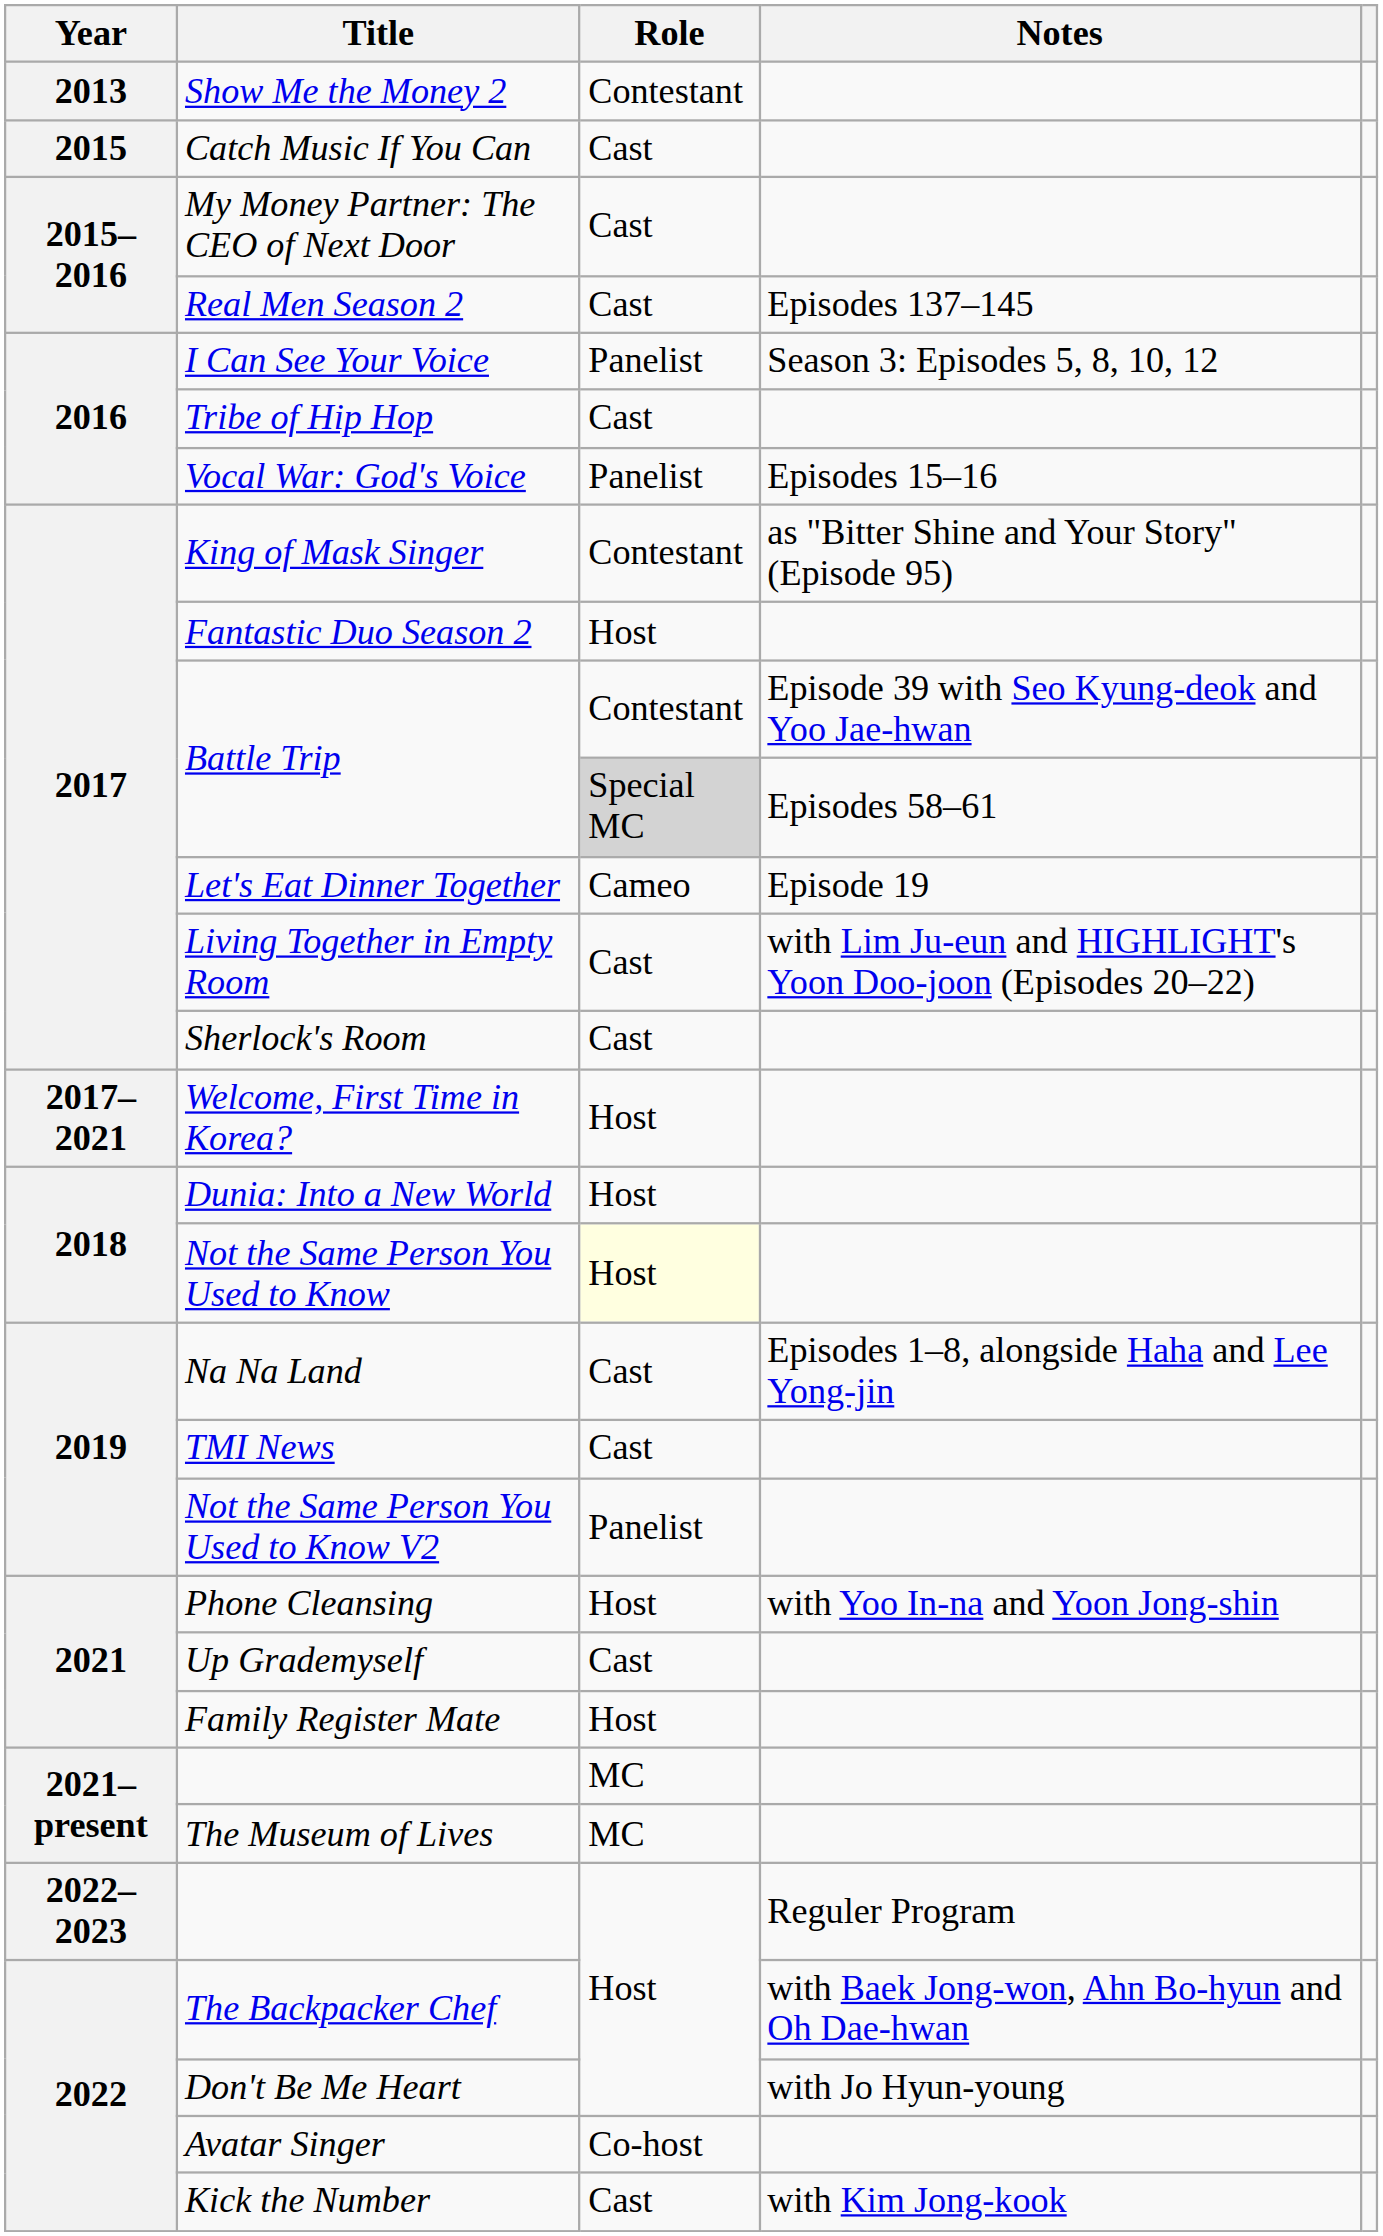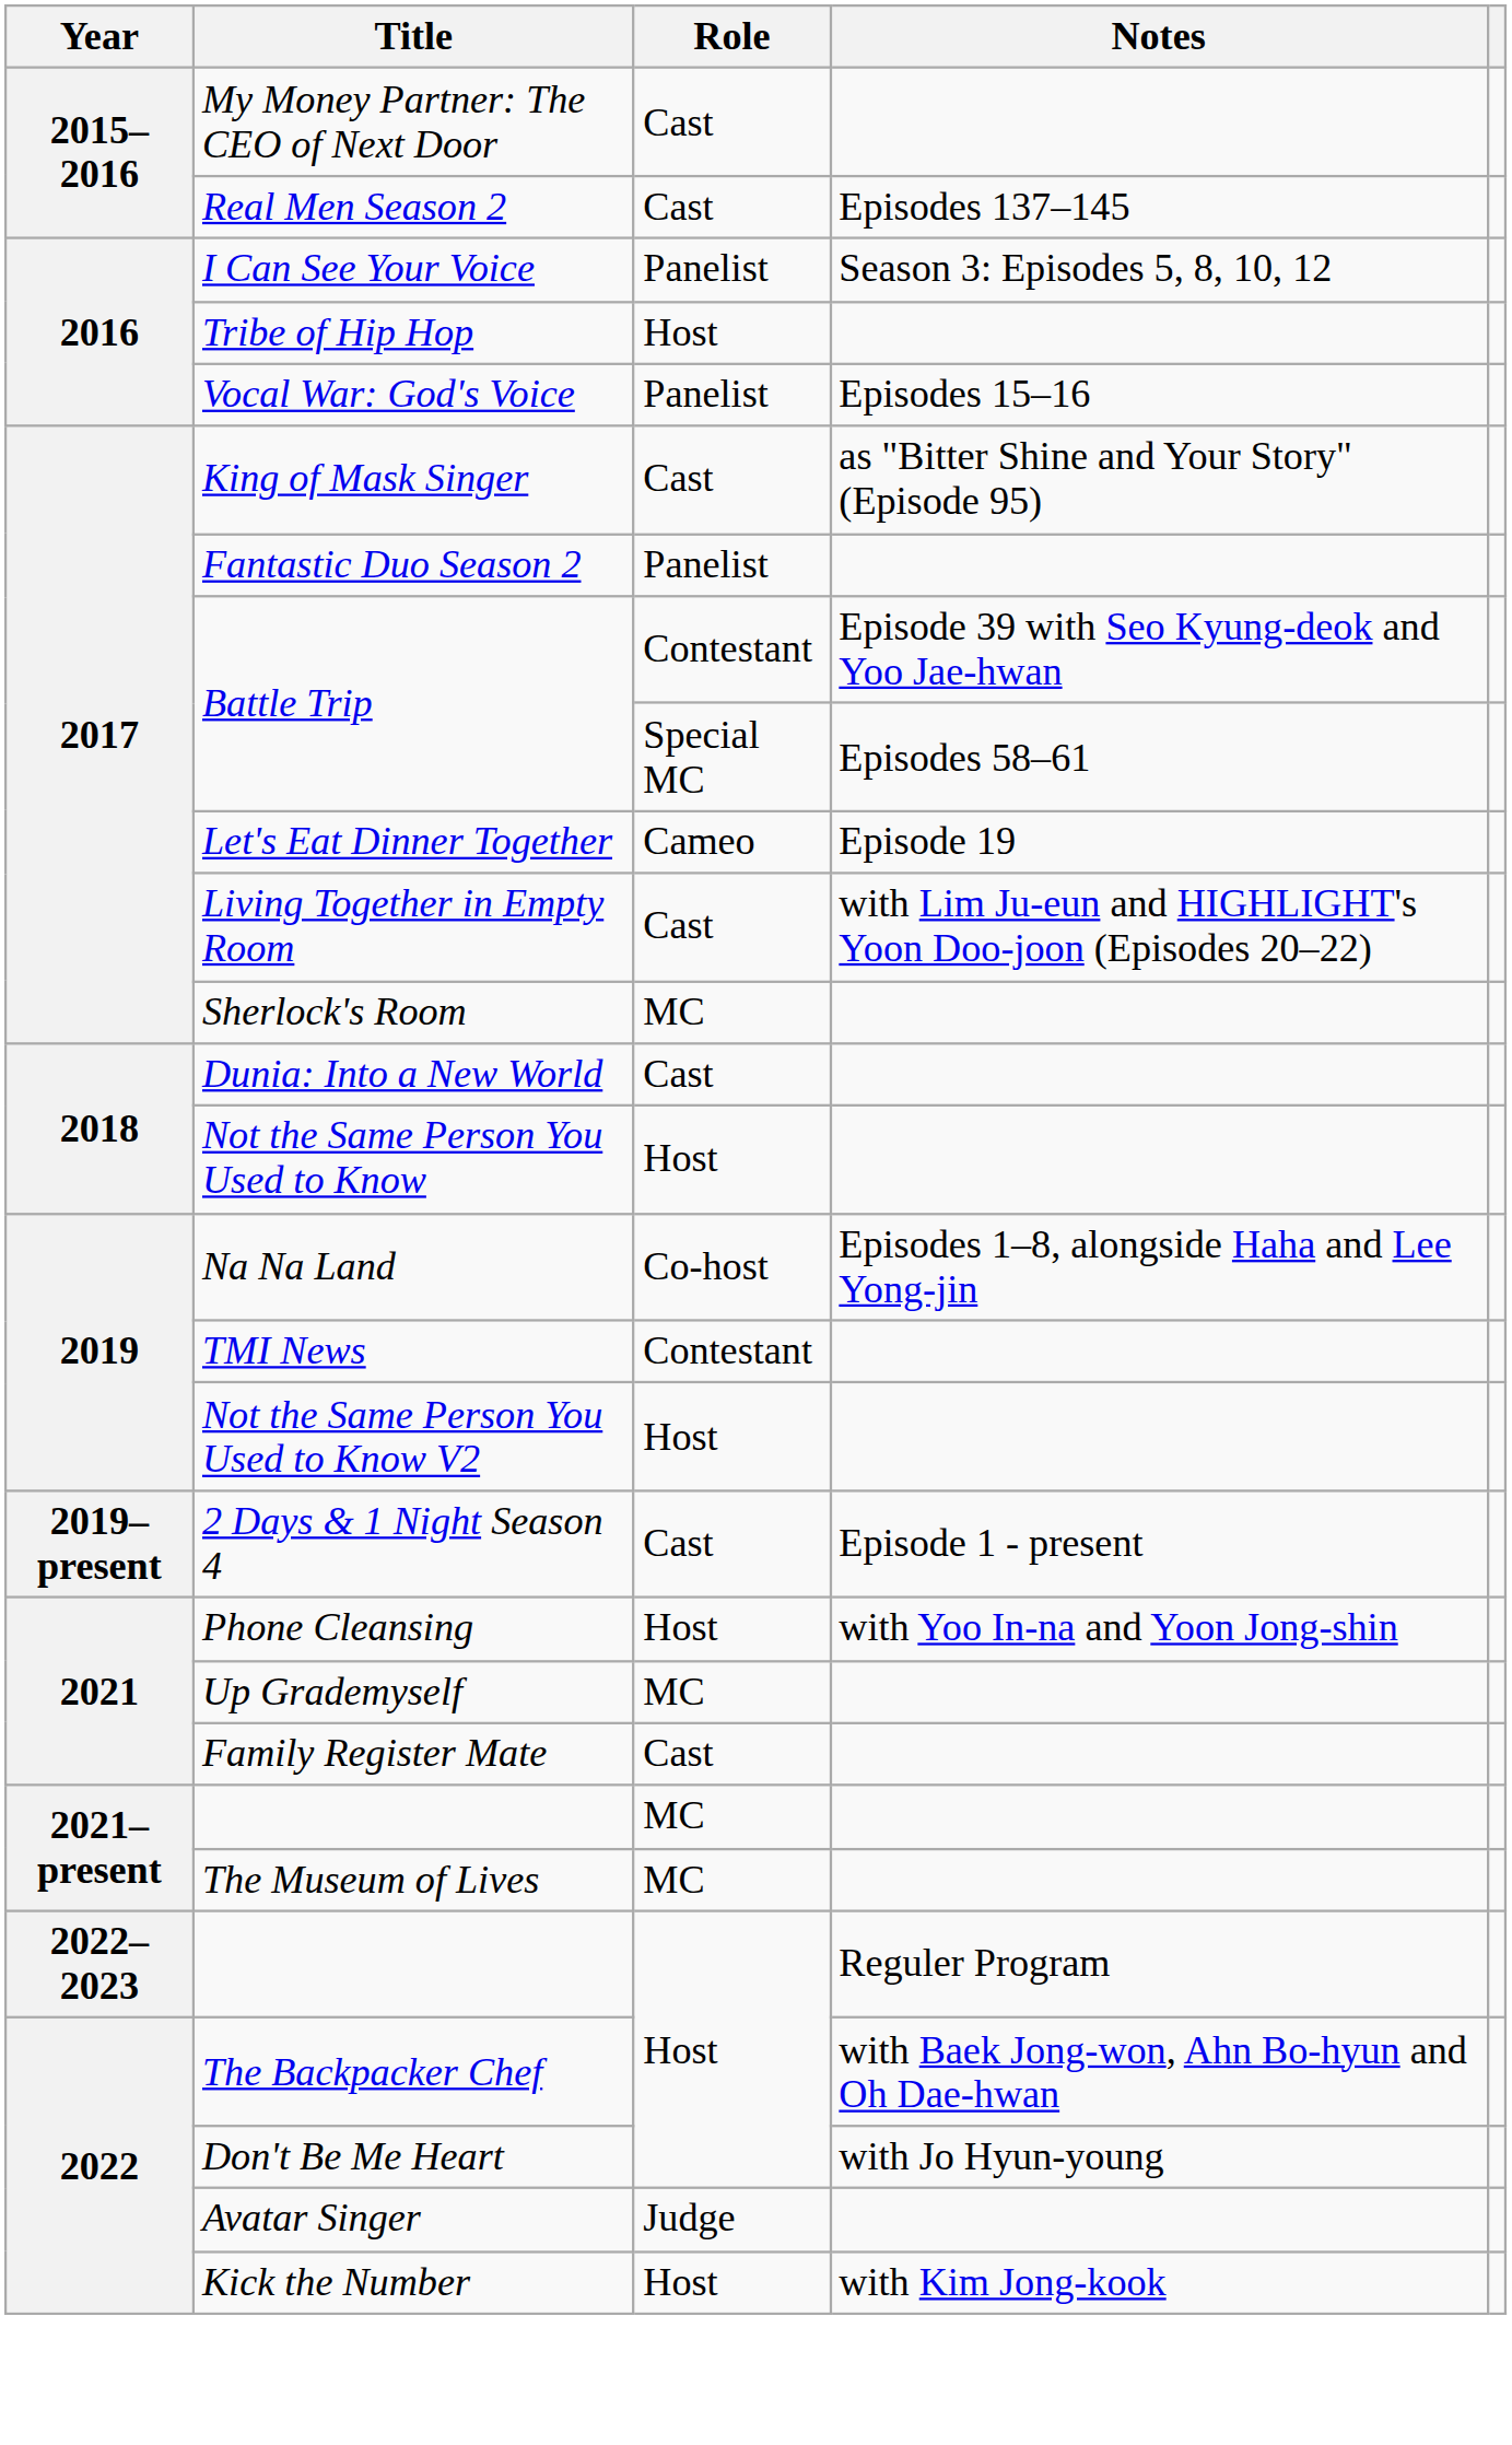 <table class="wikitable  plainrowheaders">
 <tr>
 <th scope="col">Year</th>
 <th scope="col">Title</th>
 <th scope="col">Role</th>
 <th scope="col">Notes</th>
 <th scope="col" class="unsortable"></th>
-</tr>
-<tr>
-<th scope="row">2013</th>
-<td><em><a href='#'>Show Me the Money 2</a></em></td>
-<td>Contestant</td>
-<td></td>
-<td></td>
-</tr>
-<tr>
-<th scope="row">2015</th>
-<td><em>Catch Music If You Can</em></td>
-<td>Cast</td>
-<td></td>
-<td></td>
 </tr>
 <tr>
 <th scope="row" rowspan=2>2015–2016</th>
 <td><em>My Money Partner: The CEO of Next Door</em></td>
 <td>Cast</td>
 <td></td>
 <td></td>
 </tr>
 <tr>
 <td><em><a href='#'>Real Men Season 2</a></em></td>
 <td>Cast</td>
 <td>Episodes 137–145</td>
 <td></td>
 </tr>
 <tr>
 <th scope="row" rowspan=3>2016</th>
 <td><em><a href='#'>I Can See Your Voice</a></em></td>
 <td>Panelist</td>
 <td>Season 3: Episodes 5, 8, 10, 12</td>
 <td></td>
 </tr>
 <tr>
 <td><em><a href='#'>Tribe of Hip Hop</a></em></td>
-<td>Cast</td>
+<td>Host</td>
 <td></td>
 <td></td>
 </tr>
 <tr>
 <td><em><a href='#'>Vocal War: God's Voice</a></em></td>
 <td>Panelist</td>
 <td>Episodes 15–16</td>
 <td></td>
 </tr>
 <tr>
 <th scope="row" rowspan="7">2017</th>
 <td><em><a href='#'>King of Mask Singer</a></em></td>
-<td>Contestant</td>
+<td>Cast</td>
 <td>as "Bitter Shine and Your Story" (Episode 95)</td>
 <td></td>
 </tr>
 <tr>
 <td><em><a href='#'>Fantastic Duo Season 2</a></em></td>
-<td>Host</td>
+<td>Panelist</td>
 <td></td>
 <td></td>
 </tr>
 <tr>
 <td rowspan=2><em><a href='#'>Battle Trip</a></em></td>
 <td>Contestant</td>
 <td>Episode 39 with <a href='#'>Seo Kyung-deok</a> and <a href='#'>Yoo Jae-hwan</a></td>
 <td></td>
 </tr>
 <tr>
-<td style="background: lightgrey;">Special MC</td>
+<td>Special MC</td>
 <td>Episodes 58–61</td>
 <td></td>
 </tr>
 <tr>
 <td><em><a href='#'>Let's Eat Dinner Together</a></em></td>
 <td>Cameo</td>
 <td>Episode 19</td>
 <td></td>
 </tr>
 <tr>
 <td><em><a href='#'>Living Together in Empty Room</a></em></td>
 <td>Cast</td>
 <td>with <a href='#'>Lim Ju-eun</a> and <a href='#'>HIGHLIGHT</a>'s <a href='#'>Yoon Doo-joon</a> (Episodes 20–22)</td>
 <td></td>
 </tr>
 <tr>
 <td><em>Sherlock's Room</em></td>
-<td>Cast</td>
-<td></td>
-<td></td>
-</tr>
-<tr>
-<th scope="row">2017–2021</th>
-<td><em><a href='#'>Welcome, First Time in Korea?</a></em></td>
-<td>Host</td>
+<td>MC</td>
 <td></td>
 <td></td>
 </tr>
 <tr>
 <th scope="row" rowspan=2>2018</th>
 <td><em><a href='#'>Dunia: Into a New World</a></em></td>
-<td>Host</td>
+<td>Cast</td>
 <td></td>
 <td></td>
 </tr>
 <tr>
 <td><em><a href='#'>Not the Same Person You Used to Know</a></em></td>
-<td style="background: lightyellow;">Host</td>
+<td>Host</td>
 <td></td>
 <td></td>
 </tr>
 <tr>
 <th scope="row" rowspan="3">2019</th>
 <td><em>Na Na Land</em></td>
-<td>Cast</td>
+<td>Co-host</td>
 <td>Episodes 1–8, alongside <a href='#'>Haha</a> and <a href='#'>Lee Yong-jin</a></td>
 <td></td>
 </tr>
 <tr>
 <td><em><a href='#'>TMI News</a></em></td>
-<td>Cast</td>
+<td>Contestant</td>
 <td></td>
 <td></td>
 </tr>
 <tr>
 <td><em><a href='#'>Not the Same Person You Used to Know V2</a></em></td>
-<td>Panelist</td>
+<td>Host</td>
 <td></td>
+<td></td>
+</tr>
+<tr>
+<th scope="row">2019–present</th>
+<td><em><a href='#'>2 Days & 1 Night</a> Season 4</em></td>
+<td>Cast</td>
+<td>Episode 1 - present</td>
 <td></td>
 </tr>
 <tr>
 <th scope="row" rowspan="3">2021</th>
 <td><em>Phone Cleansing</em></td>
 <td>Host</td>
 <td>with <a href='#'>Yoo In-na</a> and <a href='#'>Yoon Jong-shin</a></td>
 <td></td>
 </tr>
 <tr>
 <td><em>Up Grademyself</em></td>
-<td>Cast</td>
+<td>MC</td>
 <td></td>
 <td></td>
 </tr>
 <tr>
 <td><em>Family Register Mate</em></td>
-<td>Host</td>
+<td>Cast</td>
 <td></td>
 <td></td>
 </tr>
 <tr>
 <th scope="row" rowspan="2">2021–present</th>
 <td><em></em></td>
 <td>MC</td>
 <td></td>
 <td></td>
 </tr>
 <tr>
 <td><em>The Museum of Lives</em></td>
 <td>MC</td>
 <td></td>
 <td></td>
 </tr>
 <tr>
 <th scope="row">2022–2023</th>
 <td><em></em></td>
 <td rowspan="3">Host</td>
 <td>Reguler Program</td>
 <td></td>
 </tr>
 <tr>
 <th rowspan="4" scope="row">2022</th>
 <td><em><a href='#'>The Backpacker Chef</a></em></td>
 <td>with <a href='#'>Baek Jong-won</a>, <a href='#'>Ahn Bo-hyun</a> and <a href='#'>Oh Dae-hwan</a></td>
 <td></td>
 </tr>
 <tr>
 <td><em>Don't Be Me Heart</em></td>
 <td>with Jo Hyun-young</td>
 <td></td>
 </tr>
 <tr>
 <td><em>Avatar Singer</em></td>
-<td>Co-host</td>
+<td>Judge</td>
 <td></td>
 <td></td>
 </tr>
 <tr>
 <td><em>Kick the Number</em></td>
-<td>Cast</td>
+<td>Host</td>
 <td>with <a href='#'>Kim Jong-kook</a></td>
 <td></td>
 </tr>
 </table>
